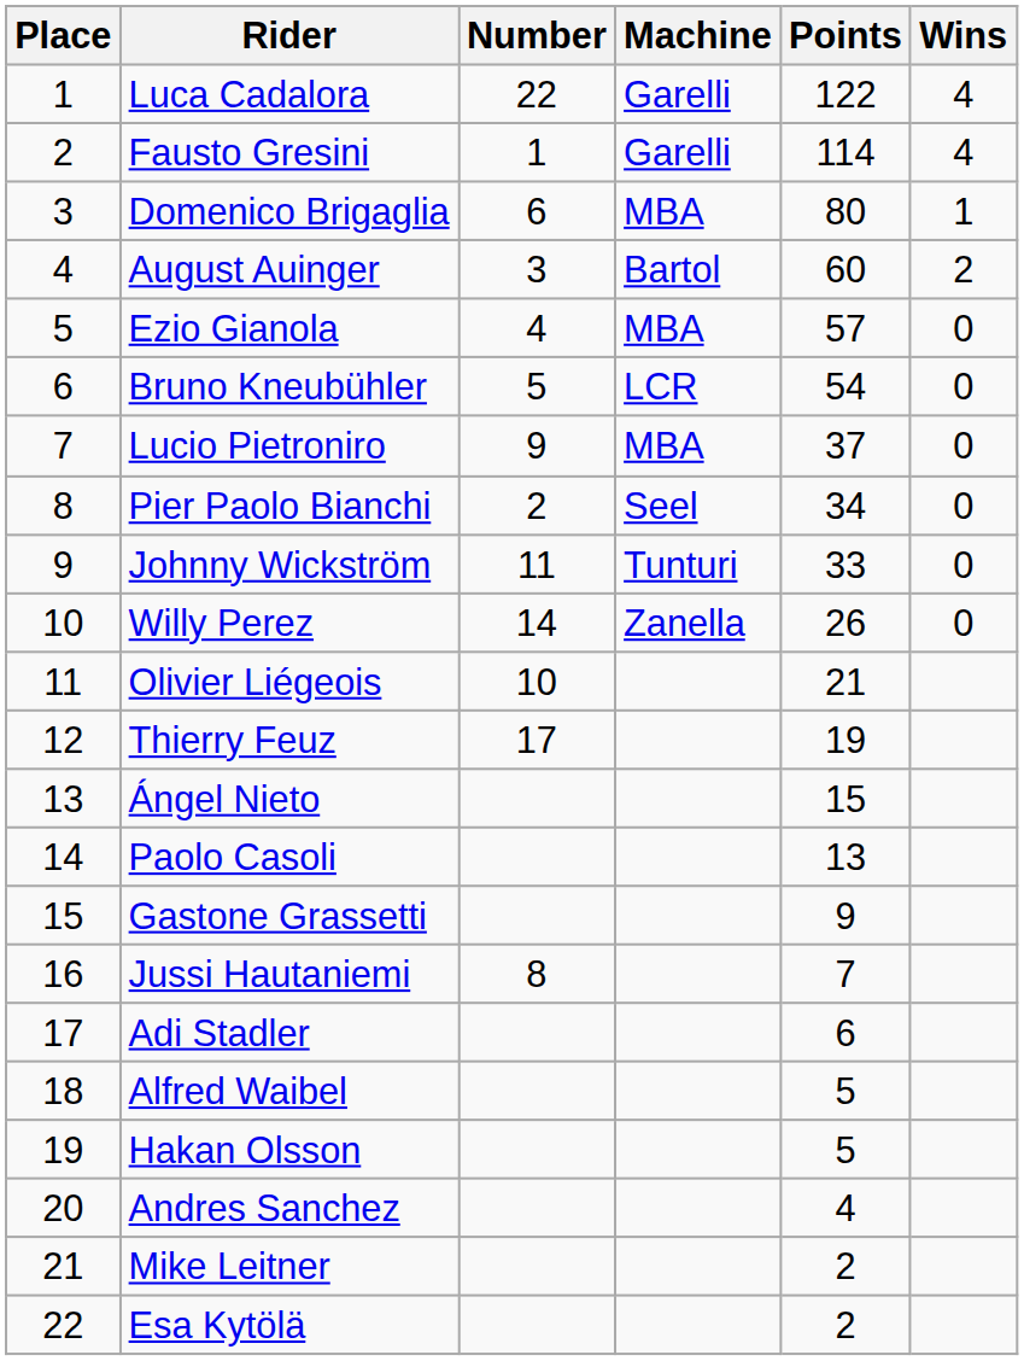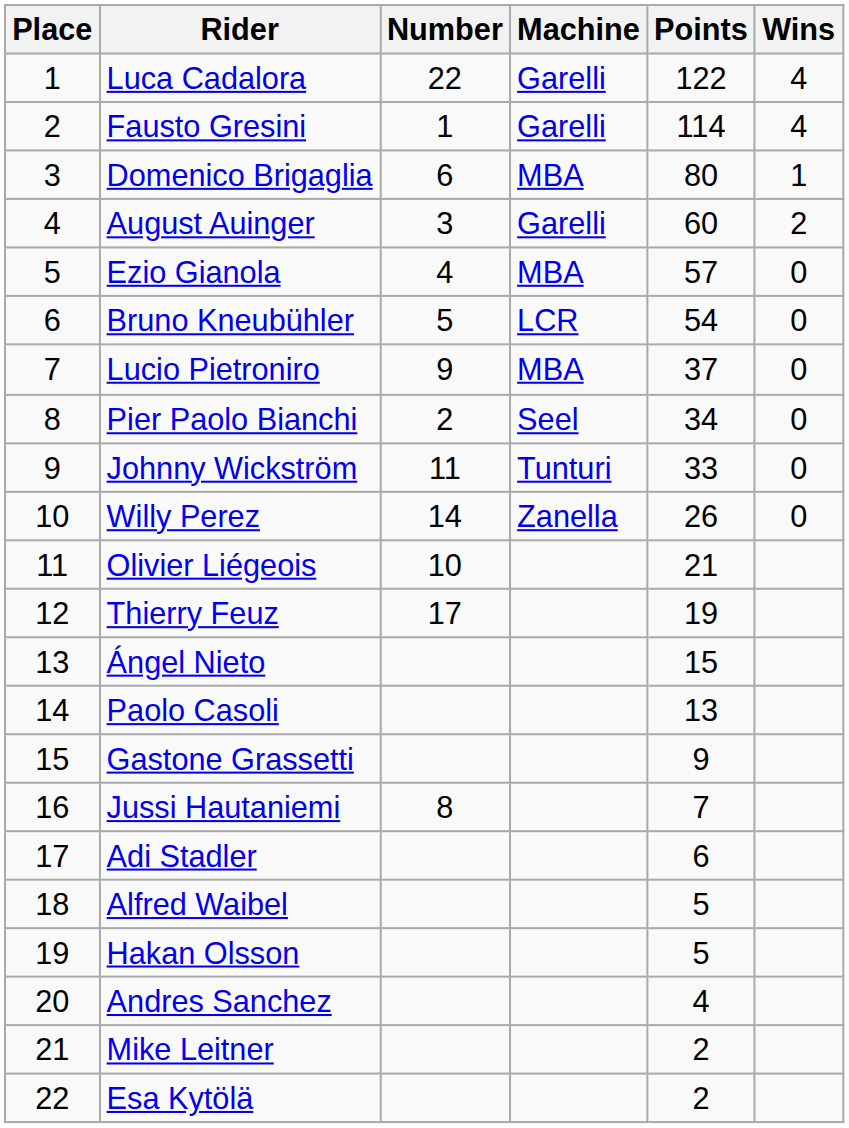 <table class="wikitable" style="font-size: 95%;">
 <tr>
 <th>Place</th>
 <th>Rider</th>
 <th>Number</th>
 <th>Machine</th>
 <th>Points</th>
 <th>Wins</th>
 </tr>
 <tr>
 <td style="text-align:center;">1</td>
 <td> <a href='#'>Luca Cadalora</a></td>
 <td style="text-align:center;">22</td>
 <td><a href='#'>Garelli</a></td>
 <td style="text-align:center;">122</td>
 <td style="text-align:center;">4</td>
 </tr>
 <tr>
 <td style="text-align:center;">2</td>
 <td> <a href='#'>Fausto Gresini</a></td>
 <td style="text-align:center;">1</td>
 <td><a href='#'>Garelli</a></td>
 <td style="text-align:center;">114</td>
 <td style="text-align:center;">4</td>
 </tr>
 <tr>
 <td style="text-align:center;">3</td>
 <td> <a href='#'>Domenico Brigaglia</a></td>
 <td style="text-align:center;">6</td>
 <td><a href='#'>MBA</a></td>
 <td style="text-align:center;">80</td>
 <td style="text-align:center;">1</td>
 </tr>
 <tr>
 <td style="text-align:center;">4</td>
 <td> <a href='#'>August Auinger</a></td>
 <td style="text-align:center;">3</td>
-<td><a href='#'>Bartol</a></td>
+<td><a href='#'>Garelli</a></td>
 <td style="text-align:center;">60</td>
 <td style="text-align:center;">2</td>
 </tr>
 <tr>
 <td style="text-align:center;">5</td>
 <td> <a href='#'>Ezio Gianola</a></td>
 <td style="text-align:center;">4</td>
 <td><a href='#'>MBA</a></td>
 <td style="text-align:center;">57</td>
 <td style="text-align:center;">0</td>
 </tr>
 <tr>
 <td style="text-align:center;">6</td>
 <td> <a href='#'>Bruno Kneubühler</a></td>
 <td style="text-align:center;">5</td>
 <td><a href='#'>LCR</a></td>
 <td style="text-align:center;">54</td>
 <td style="text-align:center;">0</td>
 </tr>
 <tr>
 <td style="text-align:center;">7</td>
 <td> <a href='#'>Lucio Pietroniro</a></td>
 <td style="text-align:center;">9</td>
 <td><a href='#'>MBA</a></td>
 <td style="text-align:center;">37</td>
 <td style="text-align:center;">0</td>
 </tr>
 <tr>
 <td style="text-align:center;">8</td>
 <td> <a href='#'>Pier Paolo Bianchi</a></td>
 <td style="text-align:center;">2</td>
 <td><a href='#'>Seel</a></td>
 <td style="text-align:center;">34</td>
 <td style="text-align:center;">0</td>
 </tr>
 <tr>
 <td style="text-align:center;">9</td>
 <td> <a href='#'>Johnny Wickström</a></td>
 <td style="text-align:center;">11</td>
 <td><a href='#'>Tunturi</a></td>
 <td style="text-align:center;">33</td>
 <td style="text-align:center;">0</td>
 </tr>
 <tr>
 <td style="text-align:center;">10</td>
 <td> <a href='#'>Willy Perez</a></td>
 <td style="text-align:center;">14</td>
 <td><a href='#'>Zanella</a></td>
 <td style="text-align:center;">26</td>
 <td style="text-align:center;">0</td>
 </tr>
 <tr>
 <td style="text-align:center;">11</td>
 <td> <a href='#'>Olivier Liégeois</a></td>
 <td style="text-align:center;">10</td>
 <td></td>
 <td style="text-align:center;">21</td>
 <td></td>
 </tr>
 <tr>
 <td style="text-align:center;">12</td>
 <td> <a href='#'>Thierry Feuz</a></td>
 <td style="text-align:center;">17</td>
 <td></td>
 <td style="text-align:center;">19</td>
 <td style="text-align:center;"></td>
 </tr>
 <tr>
 <td style="text-align:center;">13</td>
 <td> <a href='#'>Ángel Nieto</a></td>
 <td style="text-align:center;"></td>
 <td></td>
 <td style="text-align:center;">15</td>
 <td style="text-align:center;"></td>
 </tr>
 <tr>
 <td style="text-align:center;">14</td>
 <td> <a href='#'>Paolo Casoli</a></td>
 <td style="text-align:center;"></td>
 <td></td>
 <td style="text-align:center;">13</td>
 <td style="text-align:center;"></td>
 </tr>
 <tr>
 <td style="text-align:center;">15</td>
 <td> <a href='#'>Gastone Grassetti</a></td>
 <td style="text-align:center;"></td>
 <td></td>
 <td style="text-align:center;">9</td>
 <td style="text-align:center;"></td>
 </tr>
 <tr>
 <td style="text-align:center;">16</td>
 <td> <a href='#'>Jussi Hautaniemi</a></td>
 <td style="text-align:center;">8</td>
 <td></td>
 <td style="text-align:center;">7</td>
 <td style="text-align:center;"></td>
 </tr>
 <tr>
 <td style="text-align:center;">17</td>
 <td> <a href='#'>Adi Stadler</a></td>
 <td style="text-align:center;"></td>
 <td></td>
 <td style="text-align:center;">6</td>
 <td style="text-align:center;"></td>
 </tr>
 <tr>
 <td style="text-align:center;">18</td>
 <td> <a href='#'>Alfred Waibel</a></td>
 <td style="text-align:center;"></td>
 <td></td>
 <td style="text-align:center;">5</td>
 <td style="text-align:center;"></td>
 </tr>
 <tr>
 <td style="text-align:center;">19</td>
 <td> <a href='#'>Hakan Olsson</a></td>
 <td style="text-align:center;"></td>
 <td></td>
 <td style="text-align:center;">5</td>
 <td style="text-align:center;"></td>
 </tr>
 <tr>
 <td style="text-align:center;">20</td>
 <td> <a href='#'>Andres Sanchez</a></td>
 <td style="text-align:center;"></td>
 <td></td>
 <td style="text-align:center;">4</td>
 <td style="text-align:center;"></td>
 </tr>
 <tr>
 <td style="text-align:center;">21</td>
 <td> <a href='#'>Mike Leitner</a></td>
 <td style="text-align:center;"></td>
 <td></td>
 <td style="text-align:center;">2</td>
 <td style="text-align:center;"></td>
 </tr>
 <tr>
 <td style="text-align:center;">22</td>
 <td> <a href='#'>Esa Kytölä</a></td>
 <td style="text-align:center;"></td>
 <td></td>
 <td style="text-align:center;">2</td>
 <td></td>
 </tr>
 </table>
